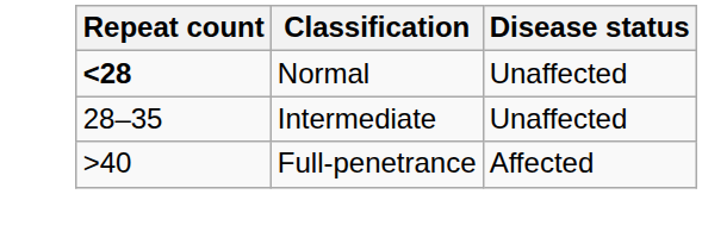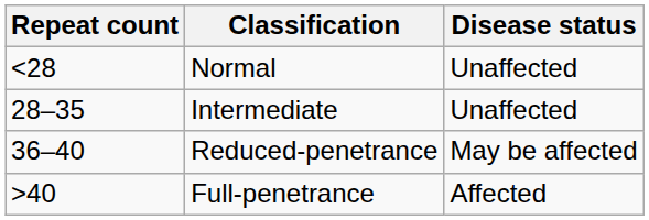 <table class="wikitable" border="1" style="float:right; margin-left:10px; text-align:left;">
 <tr>
 <th>Repeat count</th>
 <th>Classification</th>
 <th>Disease status</th>
 </tr>
 <tr>
-<td><strong><28</strong></td>
+<td><28</td>
 <td>Normal</td>
 <td>Unaffected</td>
 </tr>
 <tr>
 <td>28–35</td>
 <td>Intermediate</td>
 <td>Unaffected</td>
 </tr>
 <tr>
+<td>36–40</td>
+<td>Reduced-penetrance</td>
+<td>May be affected</td>
+</tr>
+<tr>
 <td>>40</td>
 <td>Full-penetrance</td>
 <td>Affected</td>
 </tr>
 </table>
